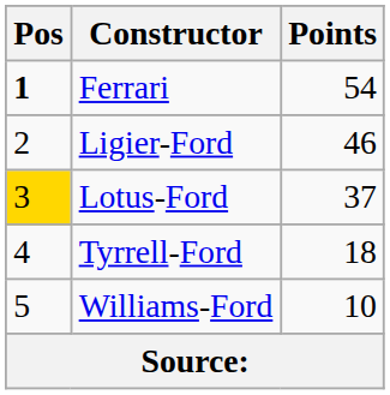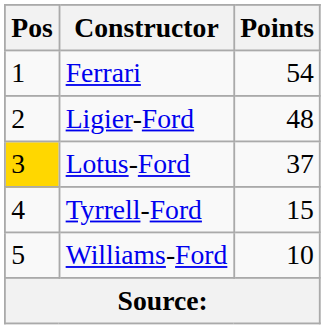 <table class="wikitable" style="font-size: 95%;">
 <tr>
 <th>Pos</th>
 <th>Constructor</th>
 <th>Points</th>
 </tr>
 <tr>
-<td><strong>1</strong></td>
+<td>1</td>
 <td> <a href='#'>Ferrari</a></td>
 <td align="right">54</td>
 </tr>
 <tr>
 <td>2</td>
 <td> <a href='#'>Ligier</a>-<a href='#'>Ford</a></td>
-<td align="right">46</td>
+<td align="right">48</td>
 </tr>
 <tr>
 <td style="background: gold;">3</td>
 <td> <a href='#'>Lotus</a>-<a href='#'>Ford</a></td>
 <td align="right">37</td>
 </tr>
 <tr>
 <td>4</td>
 <td> <a href='#'>Tyrrell</a>-<a href='#'>Ford</a></td>
-<td align="right">18</td>
+<td align="right">15</td>
 </tr>
 <tr>
 <td>5</td>
 <td> <a href='#'>Williams</a>-<a href='#'>Ford</a></td>
 <td align="right">10</td>
 </tr>
 <tr>
 <th colspan=4>Source: </th>
 </tr>
 </table>
